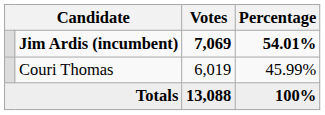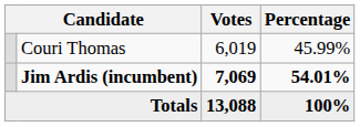 <table class="wikitable">
 <tr style="text-align:center;">
 <th colspan=2>Candidate</th>
 <th>Votes</th>
 <th>Percentage</th>
 </tr>
 <tr>
 <th style="background:#ddd; width:3px;"></th>
+<td>Couri Thomas</td>
+<td style="text-align:right;">6,019</td>
+<td style="text-align:right;">45.99%</td>
+</tr>
+<tr>
+<th style="background:#ddd; width:3px;"></th>
 <td><strong>Jim Ardis (incumbent)</strong></td>
 <td style="text-align:right;"><strong>7,069</strong></td>
 <td style="text-align:right;"><strong>54.01%</strong></td>
-</tr>
-<tr>
-<th style="background:#ddd; width:3px;"></th>
-<td>Couri Thomas</td>
-<td style="text-align:right;">6,019</td>
-<td style="text-align:right;">45.99%</td>
 </tr>
 <tr style="background:#eee; text-align:right;">
 <td colspan="2"><strong>Totals</strong></td>
 <td><strong>13,088</strong></td>
 <td><strong>100%</strong></td>
 </tr>
 </table>
